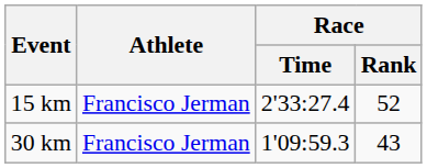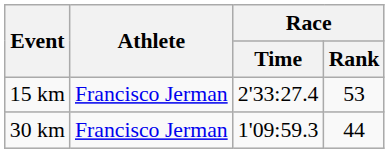 <table class="wikitable" border="1" style="font-size:90%">
 <tr>
 <th rowspan=2>Event</th>
 <th rowspan=2>Athlete</th>
 <th colspan=2>Race</th>
 </tr>
 <tr>
 <th>Time</th>
 <th>Rank</th>
 </tr>
 <tr>
 <td>15 km</td>
 <td><a href='#'>Francisco Jerman</a></td>
 <td align=center>2'33:27.4</td>
-<td align=center>52</td>
+<td align=center>53</td>
 </tr>
 <tr>
 <td>30 km</td>
 <td><a href='#'>Francisco Jerman</a></td>
 <td align=center>1'09:59.3</td>
-<td align=center>43</td>
+<td align=center>44</td>
 </tr>
 </table>
